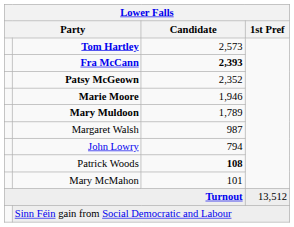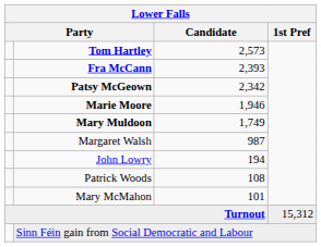 <table class="wikitable">
 <tr>
 <th colspan="4" align="center"><a href='#'>Lower Falls</a></th>
 </tr>
 <tr>
 <th colspan="2" align="center" width=200>Party</th>
 <th width=150>Candidate</th>
 <th width=60>1st Pref</th>
 </tr>
 <tr>
 <td></td>
 <td align="right"><strong><a href='#'>Tom Hartley</a></strong></td>
 <td align="right">2,573</td>
 </tr>
 <tr>
 <td></td>
 <td align="right"><strong><a href='#'>Fra McCann</a></strong></td>
-<td align="right"><strong>2,393</strong></td>
+<td align="right">2,393</td>
 </tr>
 <tr>
 <td></td>
 <td align="right"><strong>Patsy McGeown</strong></td>
-<td align="right">2,352</td>
+<td align="right">2,342</td>
 </tr>
 <tr>
 <td></td>
 <td align="right"><strong>Marie Moore</strong></td>
 <td align="right">1,946</td>
 </tr>
 <tr>
 <td></td>
 <td align="right"><strong>Mary Muldoon</strong></td>
-<td align="right">1,789</td>
+<td align="right">1,749</td>
 </tr>
 <tr>
 <td></td>
 <td align="right">Margaret Walsh</td>
 <td align="right">987</td>
 </tr>
 <tr>
 <td></td>
 <td align="right"><a href='#'>John Lowry</a></td>
-<td align="right">794</td>
+<td align="right">194</td>
 </tr>
 <tr>
 <td></td>
 <td align="right">Patrick Woods</td>
-<td align="right"><strong>108</strong></td>
+<td align="right">108</td>
 </tr>
 <tr>
 <td></td>
 <td align="right">Mary McMahon</td>
 <td align="right">101</td>
 </tr>
 <tr bgcolor="EEEEEE">
 <td colspan=3 align="right"><strong><a href='#'>Turnout</a></strong></td>
-<td align="right">13,512</td>
+<td align="right">15,312</td>
 </tr>
 <tr>
 <td bgcolor=></td>
 <td colspan=3 bgcolor="EEEEEE"><a href='#'>Sinn Féin</a> gain from <a href='#'>Social Democratic and Labour</a></td>
 </tr>
 </table>
